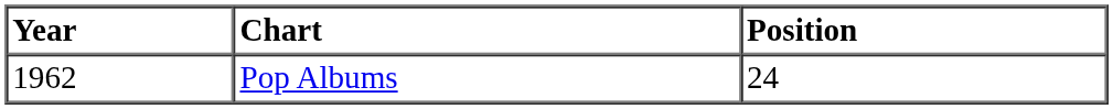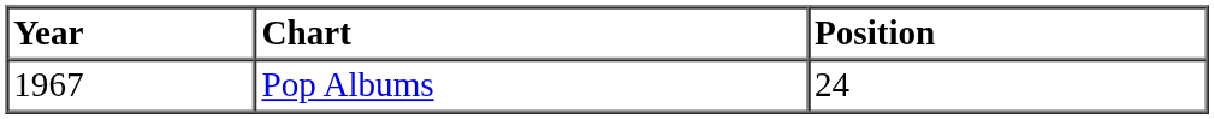 <table border=1 cellspacing=0 cellpadding=2 width="550px">
 <tr>
 <th align="left">Year</th>
 <th align="left">Chart</th>
 <th align="left">Position</th>
 </tr>
 <tr>
-<td align="left">1962</td>
+<td align="left">1967</td>
 <td align="left"><a href='#'>Pop Albums</a></td>
 <td align="left">24</td>
 </tr>
 <tr>
 </tr>
 </table>
